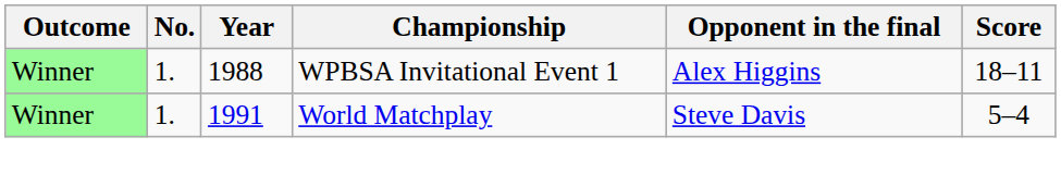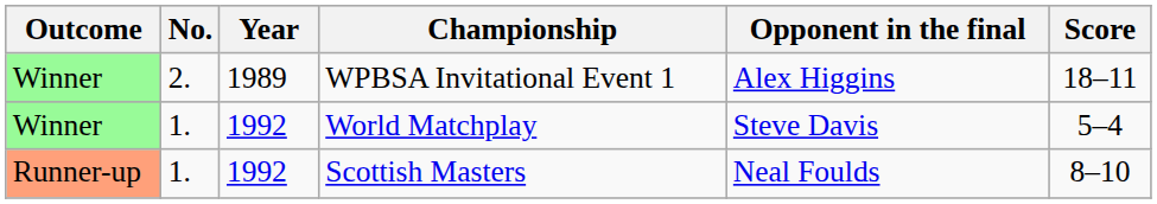 <table class="wikitable">
 <tr>
 <th width="80">Outcome</th>
 <th width="20">No.</th>
 <th width="50">Year</th>
 <th style="width:250px;">Championship</th>
 <th style="width:200px;">Opponent in the final</th>
 <th style="width:50px;">Score</th>
 </tr>
 <tr>
 <td style="background:#98FB98">Winner</td>
-<td>1.</td>
-<td>1988</td>
+<td>2.</td>
+<td>1989</td>
 <td>WPBSA Invitational Event 1</td>
 <td> <a href='#'>Alex Higgins</a></td>
 <td align=center>18–11</td>
 </tr>
 <tr>
 <td style="background:#98FB98">Winner</td>
 <td>1.</td>
-<td><a href='#'>1991</a></td>
+<td><a href='#'>1992</a></td>
 <td><a href='#'>World Matchplay</a></td>
 <td> <a href='#'>Steve Davis</a></td>
 <td align=center>5–4</td>
 </tr>
+<tr>
+<td style="background:#ffa07a;">Runner-up</td>
+<td>1.</td>
+<td><a href='#'>1992</a></td>
+<td><a href='#'>Scottish Masters</a></td>
+<td> <a href='#'>Neal Foulds</a></td>
+<td align=center>8–10</td>
+</tr>
 </table>
